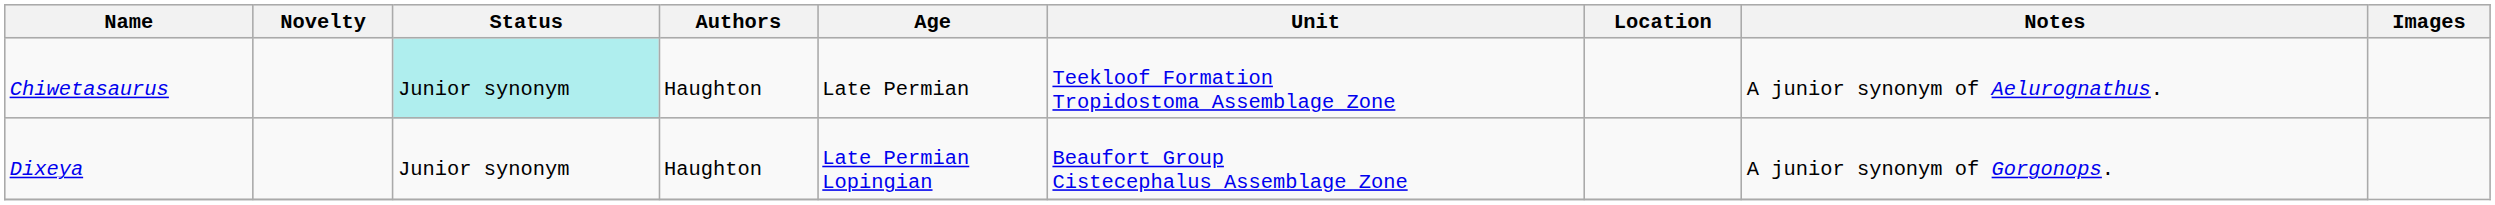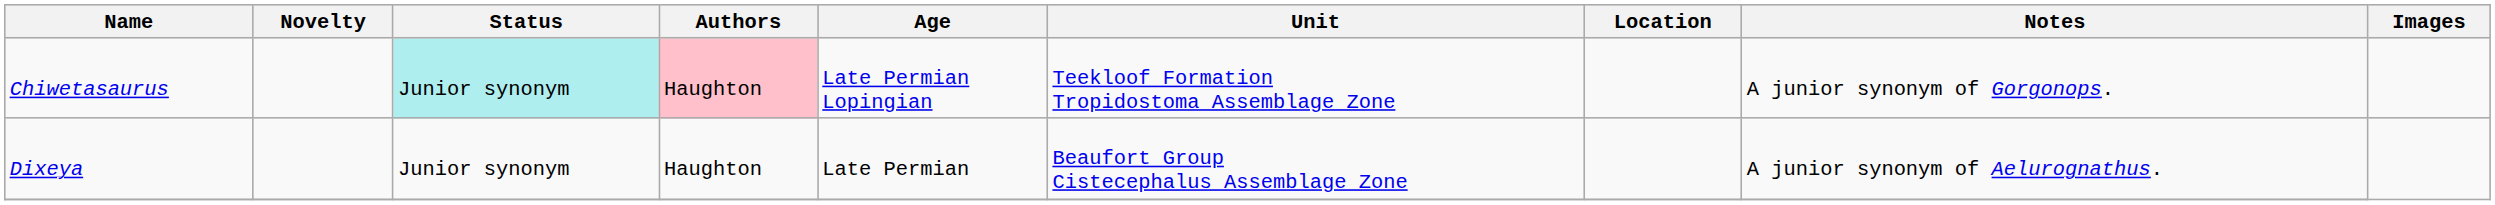 <table class="wikitable sortable" align="center" width="100%">
 <tr>
 <th>Name</th>
 <th>Novelty</th>
 <th>Status</th>
 <th>Authors</th>
 <th>Age</th>
 <th>Unit</th>
 <th>Location</th>
 <th>Notes</th>
 <th>Images</th>
 </tr>
 <tr>
 <td><br><em><a href='#'>Chiwetasaurus</a></em></td>
 <td></td>
 <td style="background: paleturquoise;"><br>Junior synonym</td>
-<td><br>Haughton</td>
-<td><br>Late Permian</td>
+<td style="background: pink;"><br>Haughton</td>
+<td><br><a href='#'>Late Permian</a><br><a href='#'>Lopingian</a></td>
 <td><br><a href='#'>Teekloof Formation</a><br><a href='#'>Tropidostoma Assemblage Zone</a></td>
 <td><br></td>
-<td><br>A junior synonym of <em><a href='#'>Aelurognathus</a></em>.</td>
+<td><br>A junior synonym of <em><a href='#'>Gorgonops</a></em>.</td>
 <td><br></td>
 </tr>
 <tr>
 <td><br><em><a href='#'>Dixeya</a></em></td>
 <td></td>
 <td><br>Junior synonym</td>
 <td><br>Haughton</td>
-<td><br><a href='#'>Late Permian</a><br><a href='#'>Lopingian</a></td>
+<td><br>Late Permian</td>
 <td><br><a href='#'>Beaufort Group</a><br><a href='#'>Cistecephalus Assemblage Zone</a></td>
 <td><br></td>
-<td><br>A junior synonym of <em><a href='#'>Gorgonops</a></em>.</td>
+<td><br>A junior synonym of <em><a href='#'>Aelurognathus</a></em>.</td>
 </tr>
 <tr>
 </tr>
 </table>
